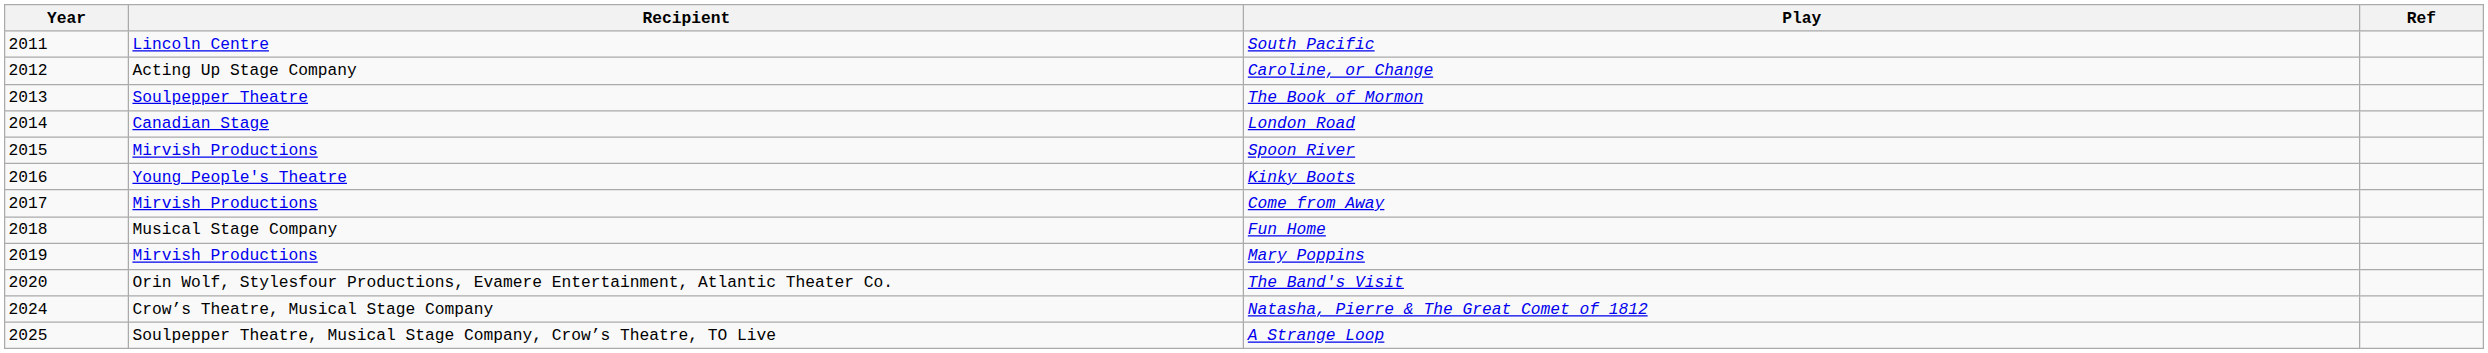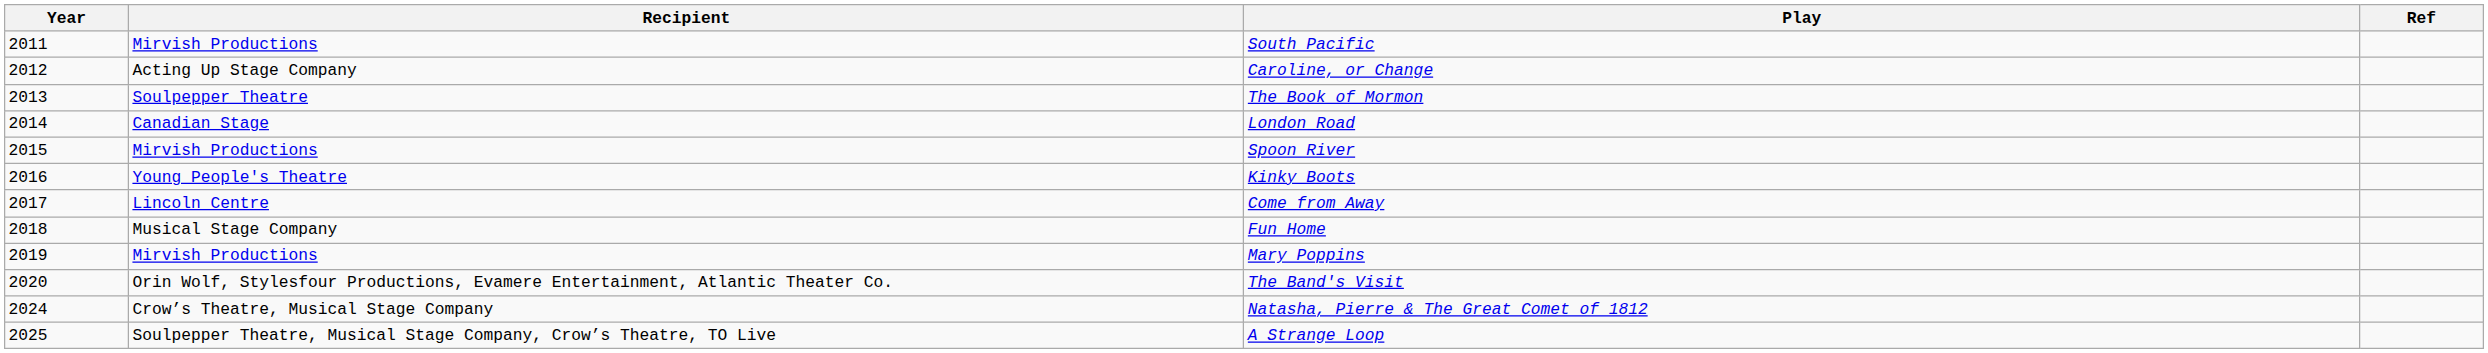 <table class = "wikitable sortable" width=100%>
 <tr>
 <th width=5%>Year</th>
 <th width=45%>Recipient</th>
 <th width=45%>Play</th>
 <th width=5%>Ref</th>
 </tr>
 <tr>
 <td>2011</td>
-<td><a href='#'>Lincoln Centre</a></td>
+<td><a href='#'>Mirvish Productions</a></td>
 <td><em><a href='#'>South Pacific</a></em></td>
 <td></td>
 </tr>
 <tr>
 <td>2012</td>
 <td>Acting Up Stage Company</td>
 <td><em><a href='#'>Caroline, or Change</a></em></td>
 <td></td>
 </tr>
 <tr>
 <td>2013</td>
 <td><a href='#'>Soulpepper Theatre</a></td>
 <td><em><a href='#'>The Book of Mormon</a></em></td>
 <td></td>
 </tr>
 <tr>
 <td>2014</td>
 <td><a href='#'>Canadian Stage</a></td>
 <td><em><a href='#'>London Road</a></em></td>
 <td></td>
 </tr>
 <tr>
 <td>2015</td>
 <td><a href='#'>Mirvish Productions</a></td>
 <td><em><a href='#'>Spoon River</a></em></td>
 <td></td>
 </tr>
 <tr>
 <td>2016</td>
 <td><a href='#'>Young People's Theatre</a></td>
 <td><em><a href='#'>Kinky Boots</a></em></td>
 <td></td>
 </tr>
 <tr>
 <td>2017</td>
-<td><a href='#'>Mirvish Productions</a></td>
+<td><a href='#'>Lincoln Centre</a></td>
 <td><em><a href='#'>Come from Away</a></em></td>
 <td></td>
 </tr>
 <tr>
 <td>2018</td>
 <td>Musical Stage Company</td>
 <td><em><a href='#'>Fun Home</a></em></td>
 <td></td>
 </tr>
 <tr>
 <td>2019</td>
 <td><a href='#'>Mirvish Productions</a></td>
 <td><em><a href='#'>Mary Poppins</a></em></td>
 <td></td>
 </tr>
 <tr>
 <td>2020</td>
 <td>Orin Wolf, Stylesfour Productions, Evamere Entertainment, Atlantic Theater Co.</td>
 <td><em><a href='#'>The Band's Visit</a></em></td>
 <td></td>
 </tr>
 <tr>
 <td>2024</td>
 <td>Crow’s Theatre, Musical Stage Company</td>
 <td><em><a href='#'>Natasha, Pierre & The Great Comet of 1812</a></em></td>
 <td></td>
 </tr>
 <tr>
 <td>2025</td>
 <td>Soulpepper Theatre, Musical Stage Company, Crow’s Theatre, TO Live</td>
 <td><em><a href='#'>A Strange Loop</a></em></td>
 <td></td>
 </tr>
 </table>
